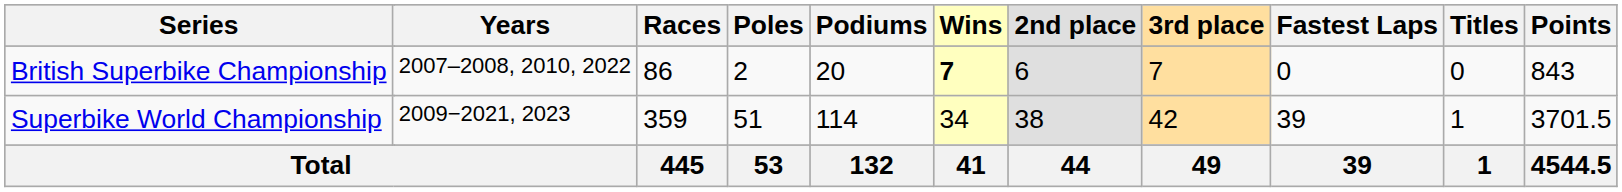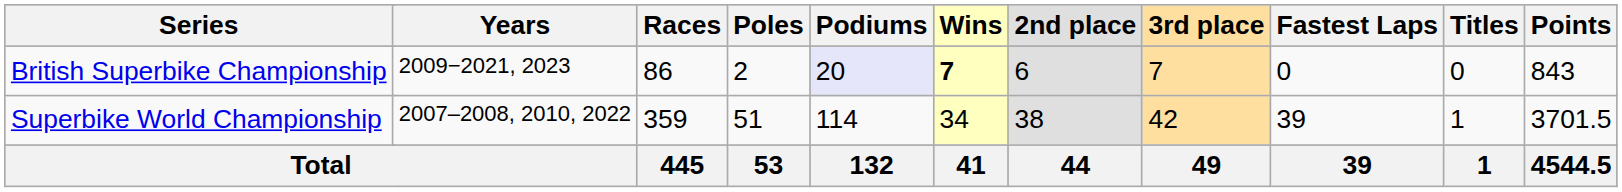 <table class="wikitable">
 <tr>
 <th colspan=2>Series</th>
 <th>Years</th>
 <th>Races</th>
 <th>Poles</th>
 <th>Podiums</th>
 <td style="background:#ffffbf;"><strong>Wins</strong></td>
 <td style="background:#DFDFDF;"><strong>2nd place</strong></td>
 <td style="background:#FFDF9F;"><strong>3rd place</strong></td>
 <th>Fastest Laps</th>
 <th>Titles</th>
 <th>Points</th>
 </tr>
 <tr>
 <td colspan=2><a href='#'>British Superbike Championship</a></td>
-<td><sup>2007–2008, 2010, 2022</sup></td>
+<td><sup>2009−2021, 2023</sup></td>
 <td>86</td>
 <td>2</td>
-<td>20</td>
+<td style="background: lavender;">20</td>
 <td style="background:#ffffbf;"><strong>7</strong></td>
 <td style="background:#DFDFDF;">6</td>
 <td style="background:#FFDF9F;">7</td>
 <td>0</td>
 <td>0</td>
 <td>843</td>
 </tr>
 <tr>
 <td colspan=2><a href='#'>Superbike World Championship</a></td>
-<td><sup>2009−2021, 2023</sup></td>
+<td><sup>2007–2008, 2010, 2022</sup></td>
 <td>359</td>
 <td>51</td>
 <td>114</td>
 <td style="background:#FFFFBF;">34</td>
 <td style="background:#DFDFDF;">38</td>
 <td style="background:#FFDF9F;">42</td>
 <td>39</td>
 <td>1</td>
 <td>3701.5</td>
 </tr>
 <tr>
 <th colspan=3>Total</th>
 <th>445</th>
 <th>53</th>
 <th>132</th>
 <th>41</th>
 <th>44</th>
 <th>49</th>
 <th>39</th>
 <th>1</th>
 <th>4544.5</th>
 </tr>
 </table>
